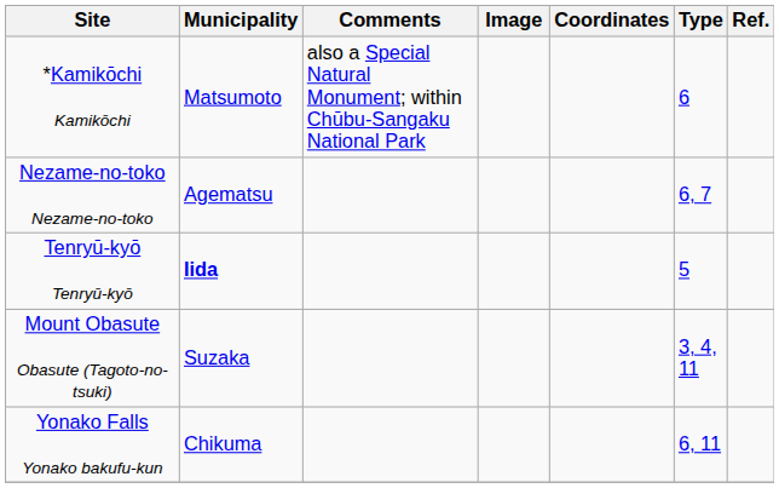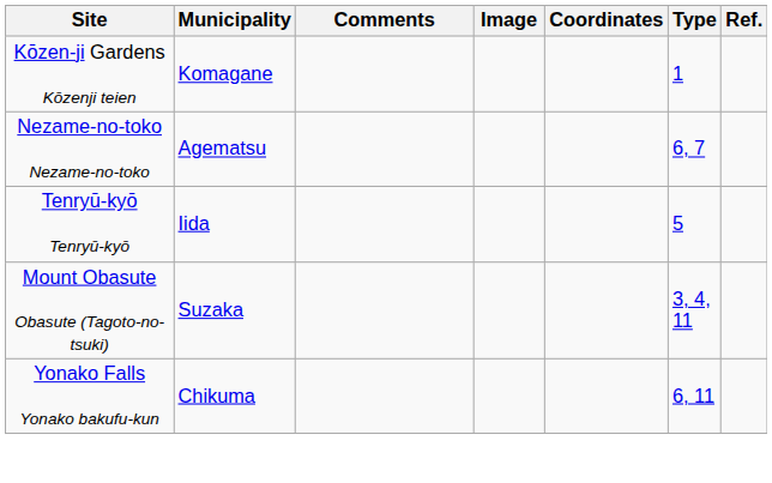 <table class="wikitable sortable"  style="width:100%;">
 <tr>
 <th width="30%" align="left">Site</th>
 <th width="10%" align="left">Municipality</th>
 <th width="30%" align="left" class="unsortable">Comments</th>
 <th width="10%" align="left"  class="unsortable">Image</th>
 <th width="10%" align="left" class="unsortable">Coordinates</th>
 <th width="5%" align="left">Type</th>
 <th width="5%" align="left"  class="unsortable">Ref.</th>
 </tr>
 <tr>
-<td align="center">*<a href='#'>Kamikōchi</a><br><br><small><em>Kamikōchi</em></small></td>
-<td><a href='#'>Matsumoto</a></td>
-<td>also a <a href='#'>Special Natural Monument</a>; within <a href='#'>Chūbu-Sangaku National Park</a></td>
+<td align="center"><a href='#'>Kōzen-ji</a> Gardens<br><br><small><em>Kōzenji teien</em></small></td>
+<td><a href='#'>Komagane</a></td>
 <td></td>
 <td></td>
-<td><a href='#'>6</a></td>
+<td></td>
+<td><a href='#'>1</a></td>
 <td></td>
 </tr>
 <tr>
 <td align="center"><a href='#'>Nezame-no-toko</a><br><br><small><em>Nezame-no-toko</em></small></td>
 <td><a href='#'>Agematsu</a></td>
 <td></td>
 <td></td>
 <td></td>
 <td><a href='#'>6, 7</a></td>
 <td></td>
 </tr>
 <tr>
 <td align="center"><a href='#'>Tenryū-kyō</a><br><br><small><em>Tenryū-kyō</em></small></td>
-<td><strong><a href='#'>Iida</a></strong></td>
+<td><a href='#'>Iida</a></td>
 <td></td>
 <td></td>
 <td></td>
 <td><a href='#'>5</a></td>
 <td></td>
 </tr>
 <tr>
 <td align="center"><a href='#'>Mount Obasute</a><br><br><small><em>Obasute (Tagoto-no-tsuki)</em></small></td>
 <td><a href='#'>Suzaka</a></td>
 <td></td>
 <td></td>
 <td></td>
 <td><a href='#'>3, 4, 11</a></td>
 <td></td>
 </tr>
 <tr>
 <td align="center"><a href='#'>Yonako Falls</a><br><br><small><em>Yonako bakufu-kun</em></small></td>
 <td><a href='#'>Chikuma</a></td>
 <td></td>
 <td></td>
 <td></td>
 <td><a href='#'>6, 11</a></td>
 <td></td>
 </tr>
 <tr>
 </tr>
 </table>
